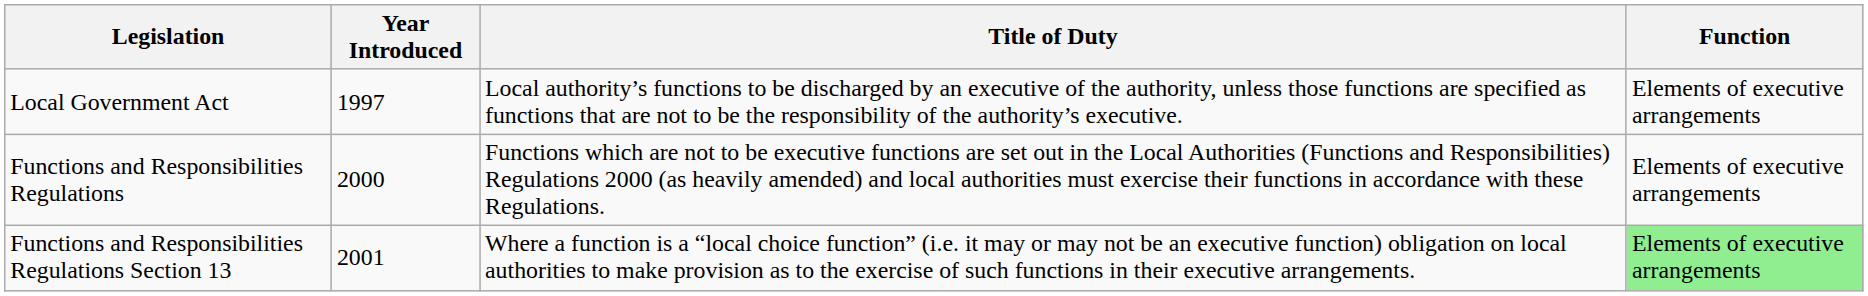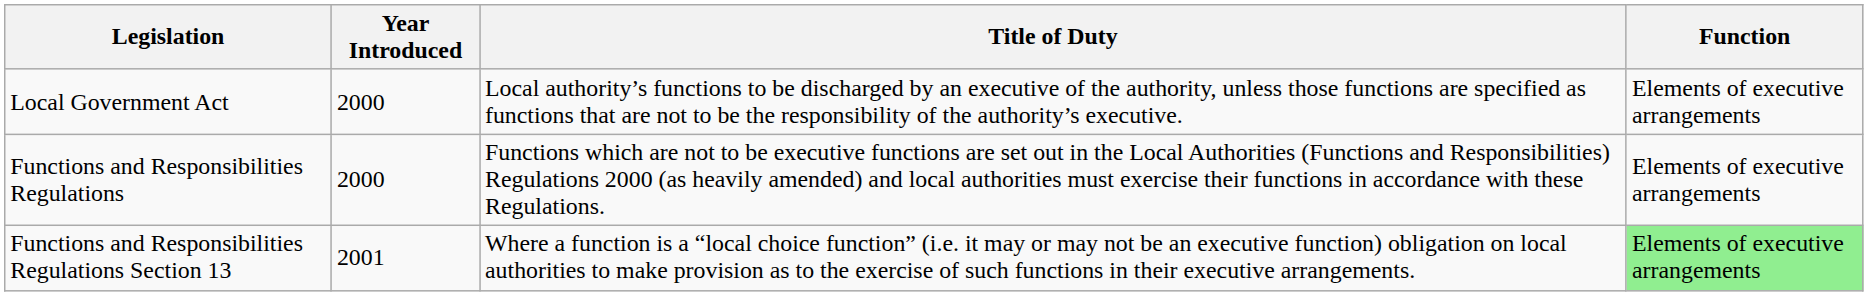 <table class="wikitable sortable mw-collapsible mw-collapsed">
 <tr>
 <th>Legislation</th>
 <th>Year Introduced</th>
 <th>Title of Duty</th>
 <th>Function</th>
 </tr>
 <tr>
 <td>Local Government Act</td>
-<td>1997</td>
+<td>2000</td>
 <td>Local  authority’s functions to be discharged by an executive of the authority,  unless those functions are specified as functions that are not to be the  responsibility of the authority’s executive.</td>
 <td>Elements of  executive arrangements</td>
 </tr>
 <tr>
 <td>Functions and Responsibilities Regulations</td>
 <td>2000</td>
 <td>Functions  which are not to be executive functions are set out in the Local Authorities  (Functions and Responsibilities) Regulations 2000 (as heavily amended) and  local authorities must exercise their functions in accordance with these  Regulations.</td>
 <td>Elements  of executive arrangements</td>
 </tr>
 <tr>
 <td>Functions and Responsibilities Regulations Section 13</td>
 <td>2001</td>
 <td>Where  a function is a “local choice function” (i.e. it may or may not be an  executive function) obligation on local authorities to make provision as to  the exercise of such functions in their executive arrangements.</td>
 <td style="background: lightgreen;">Elements  of executive arrangements</td>
 </tr>
 </table>
